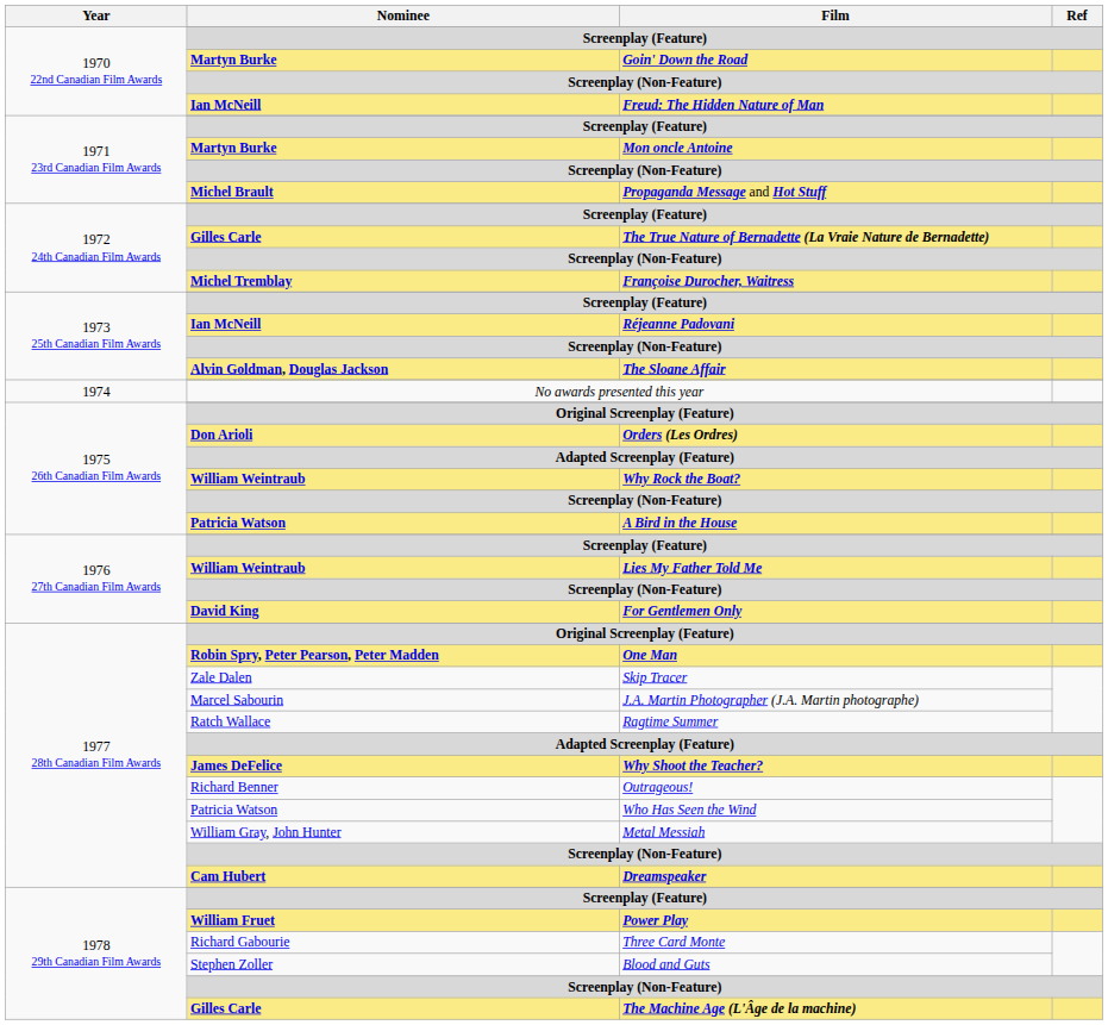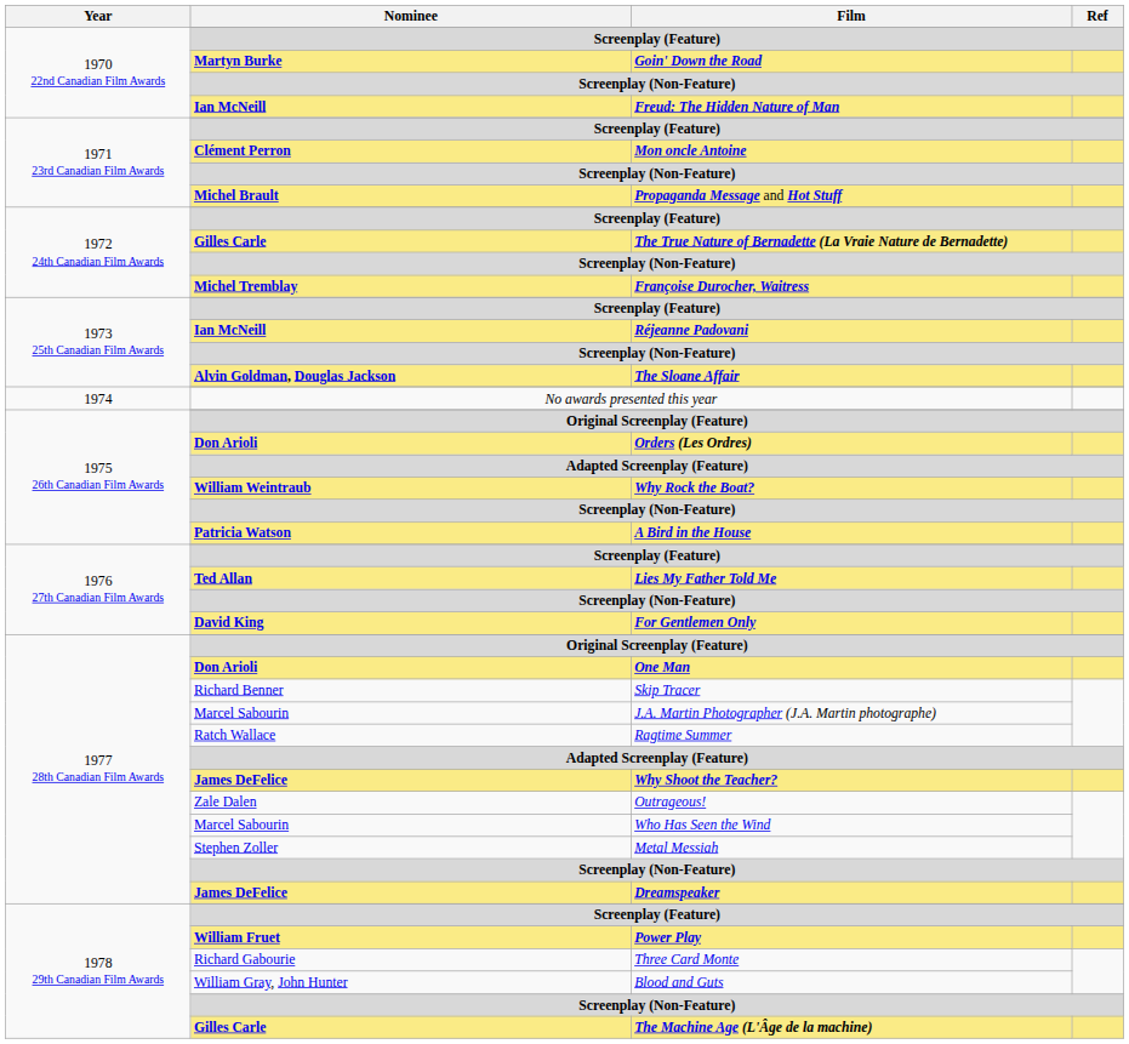 <table class="wikitable" style="width:100%;">
 <tr style="background:#bebebe;">
 <th style="width:8%;">Year</th>
 <th style="width:19%;">Nominee</th>
 <th style="width:19%;">Film</th>
 <th style="width:2%;">Ref</th>
 </tr>
 <tr>
 <td rowspan=5 align="center">1970<br><small><a href='#'>22nd Canadian Film Awards</a></small></td>
 </tr>
 <tr>
 <td colspan=3 align=center style="background:#D8D8D8;"><strong>Screenplay (Feature)</strong></td>
 </tr>
 <tr style="background:#FAEB86;">
 <td><strong><a href='#'>Martyn Burke</a></strong></td>
 <td><strong><em><a href='#'>Goin' Down the Road</a></em></strong></td>
 <td></td>
 </tr>
 <tr>
 <td colspan=3 align=center style="background:#D8D8D8;"><strong>Screenplay (Non-Feature)</strong></td>
 </tr>
 <tr style="background:#FAEB86;">
 <td><strong><a href='#'>Ian McNeill</a></strong></td>
 <td><strong><em><a href='#'>Freud: The Hidden Nature of Man</a></em></strong></td>
 <td></td>
 </tr>
 <tr>
 <td rowspan=5 align="center">1971<br><small><a href='#'>23rd Canadian Film Awards</a></small></td>
 </tr>
 <tr>
 <td colspan=3 align=center style="background:#D8D8D8;"><strong>Screenplay (Feature)</strong></td>
 </tr>
 <tr style="background:#FAEB86;">
-<td><strong><a href='#'>Martyn Burke</a></strong></td>
+<td><strong><a href='#'>Clément Perron</a></strong></td>
 <td><strong><em><a href='#'>Mon oncle Antoine</a></em></strong></td>
 <td></td>
 </tr>
 <tr>
 <td colspan=3 align=center style="background:#D8D8D8;"><strong>Screenplay (Non-Feature)</strong></td>
 </tr>
 <tr style="background:#FAEB86;">
 <td><strong><a href='#'>Michel Brault</a></strong></td>
 <td><strong><em><a href='#'>Propaganda Message</a></em></strong> and <strong><em><a href='#'>Hot Stuff</a></em></strong></td>
 <td></td>
 </tr>
 <tr>
 <td rowspan=5 align="center">1972<br><small><a href='#'>24th Canadian Film Awards</a></small></td>
 </tr>
 <tr>
 <td colspan=3 align=center style="background:#D8D8D8;"><strong>Screenplay (Feature)</strong></td>
 </tr>
 <tr style="background:#FAEB86;">
 <td><strong><a href='#'>Gilles Carle</a></strong></td>
 <td><strong><em><a href='#'>The True Nature of Bernadette</a> (La Vraie Nature de Bernadette)</em></strong></td>
 <td></td>
 </tr>
 <tr>
 <td colspan=3 align=center style="background:#D8D8D8;"><strong>Screenplay (Non-Feature)</strong></td>
 </tr>
 <tr style="background:#FAEB86;">
 <td><strong><a href='#'>Michel Tremblay</a></strong></td>
 <td><strong><em><a href='#'>Françoise Durocher, Waitress</a></em></strong></td>
 <td></td>
 </tr>
 <tr>
 <td rowspan=5 align="center">1973<br><small><a href='#'>25th Canadian Film Awards</a></small></td>
 </tr>
 <tr>
 <td colspan=3 align=center style="background:#D8D8D8;"><strong>Screenplay (Feature)</strong></td>
 </tr>
 <tr style="background:#FAEB86;">
 <td><strong><a href='#'>Ian McNeill</a></strong></td>
 <td><strong><em><a href='#'>Réjeanne Padovani</a></em></strong></td>
 <td></td>
 </tr>
 <tr>
 <td colspan=3 align=center style="background:#D8D8D8;"><strong>Screenplay (Non-Feature)</strong></td>
 </tr>
 <tr style="background:#FAEB86;">
 <td><strong><a href='#'>Alvin Goldman</a>, <a href='#'>Douglas Jackson</a></strong></td>
 <td><strong><em><a href='#'>The Sloane Affair</a></em></strong></td>
 <td></td>
 </tr>
 <tr>
 <td rowspan=2 align="center">1974</td>
 </tr>
 <tr>
 <td colspan=2 align=center><em>No awards presented this year</em></td>
 <td></td>
 </tr>
 <tr>
 <td rowspan=7 align="center">1975<br><small><a href='#'>26th Canadian Film Awards</a></small></td>
 </tr>
 <tr>
 <td colspan=3 align=center style="background:#D8D8D8;"><strong>Original Screenplay (Feature)</strong></td>
 </tr>
 <tr style="background:#FAEB86;">
 <td><strong><a href='#'>Don Arioli</a></strong></td>
 <td><strong><em><a href='#'>Orders</a> (Les Ordres)</em></strong></td>
 <td></td>
 </tr>
 <tr>
 <td colspan=3 align=center style="background:#D8D8D8;"><strong>Adapted Screenplay (Feature)</strong></td>
 </tr>
 <tr style="background:#FAEB86;">
 <td><strong><a href='#'>William Weintraub</a></strong></td>
 <td><strong><em><a href='#'>Why Rock the Boat?</a></em></strong></td>
 <td></td>
 </tr>
 <tr>
 <td colspan=3 align=center style="background:#D8D8D8;"><strong>Screenplay (Non-Feature)</strong></td>
 </tr>
 <tr style="background:#FAEB86;">
 <td><strong><a href='#'>Patricia Watson</a></strong></td>
 <td><strong><em><a href='#'>A Bird in the House</a></em></strong></td>
 <td></td>
 </tr>
 <tr>
 <td rowspan=5 align="center">1976<br><small><a href='#'>27th Canadian Film Awards</a></small></td>
 </tr>
 <tr>
 <td colspan=3 align=center style="background:#D8D8D8;"><strong>Screenplay (Feature)</strong></td>
 </tr>
 <tr style="background:#FAEB86;">
-<td><strong><a href='#'>William Weintraub</a></strong></td>
+<td><strong><a href='#'>Ted Allan</a></strong></td>
 <td><strong><em><a href='#'>Lies My Father Told Me</a></em></strong></td>
 <td></td>
 </tr>
 <tr>
 <td colspan=3 align=center style="background:#D8D8D8;"><strong>Screenplay (Non-Feature)</strong></td>
 </tr>
 <tr style="background:#FAEB86;">
 <td><strong><a href='#'>David King</a></strong></td>
 <td><strong><em><a href='#'>For Gentlemen Only</a></em></strong></td>
 <td></td>
 </tr>
 <tr>
 <td rowspan=13 align="center">1977<br><small><a href='#'>28th Canadian Film Awards</a></small></td>
 </tr>
 <tr>
 <td colspan=3 align=center style="background:#D8D8D8;"><strong>Original Screenplay (Feature)</strong></td>
 </tr>
 <tr style="background:#FAEB86;">
-<td><strong><a href='#'>Robin Spry</a>, <a href='#'>Peter Pearson</a>, <a href='#'>Peter Madden</a></strong></td>
+<td><strong><a href='#'>Don Arioli</a></strong></td>
 <td><strong><em><a href='#'>One Man</a></em></strong></td>
 <td></td>
 </tr>
 <tr>
-<td><a href='#'>Zale Dalen</a></td>
+<td><a href='#'>Richard Benner</a></td>
 <td><em><a href='#'>Skip Tracer</a></em></td>
 <td rowspan=3></td>
 </tr>
 <tr>
 <td><a href='#'>Marcel Sabourin</a></td>
 <td><em><a href='#'>J.A. Martin Photographer</a> (J.A. Martin photographe)</em></td>
 </tr>
 <tr>
 <td><a href='#'>Ratch Wallace</a></td>
 <td><em><a href='#'>Ragtime Summer</a></em></td>
 </tr>
 <tr>
 <td colspan=3 align=center style="background:#D8D8D8;"><strong>Adapted Screenplay (Feature)</strong></td>
 </tr>
 <tr style="background:#FAEB86;">
 <td><strong><a href='#'>James DeFelice</a></strong></td>
 <td><strong><em><a href='#'>Why Shoot the Teacher?</a></em></strong></td>
 <td></td>
 </tr>
 <tr>
-<td><a href='#'>Richard Benner</a></td>
+<td><a href='#'>Zale Dalen</a></td>
 <td><em><a href='#'>Outrageous!</a></em></td>
 <td rowspan=3></td>
 </tr>
 <tr>
-<td><a href='#'>Patricia Watson</a></td>
+<td><a href='#'>Marcel Sabourin</a></td>
 <td><em><a href='#'>Who Has Seen the Wind</a></em></td>
 </tr>
 <tr>
-<td><a href='#'>William Gray</a>, <a href='#'>John Hunter</a></td>
+<td><a href='#'>Stephen Zoller</a></td>
 <td><em><a href='#'>Metal Messiah</a></em></td>
 </tr>
 <tr>
 <td colspan=3 align=center style="background:#D8D8D8;"><strong>Screenplay (Non-Feature)</strong></td>
 </tr>
 <tr style="background:#FAEB86;">
-<td><strong><a href='#'>Cam Hubert</a></strong></td>
+<td><strong><a href='#'>James DeFelice</a></strong></td>
 <td><strong><em><a href='#'>Dreamspeaker</a></em></strong></td>
 <td></td>
 </tr>
 <tr>
 <td rowspan=7 align="center">1978<br><small><a href='#'>29th Canadian Film Awards</a></small></td>
 </tr>
 <tr>
 <td colspan=3 align=center style="background:#D8D8D8;"><strong>Screenplay (Feature)</strong></td>
 </tr>
 <tr style="background:#FAEB86;">
 <td><strong><a href='#'>William Fruet</a></strong></td>
 <td><strong><em><a href='#'>Power Play</a></em></strong></td>
 <td></td>
 </tr>
 <tr>
 <td><a href='#'>Richard Gabourie</a></td>
 <td><em><a href='#'>Three Card Monte</a></em></td>
 <td rowspan=2></td>
 </tr>
 <tr>
-<td><a href='#'>Stephen Zoller</a></td>
+<td><a href='#'>William Gray</a>, <a href='#'>John Hunter</a></td>
 <td><em><a href='#'>Blood and Guts</a></em></td>
 </tr>
 <tr>
 <td colspan=3 align=center style="background:#D8D8D8;"><strong>Screenplay (Non-Feature)</strong></td>
 </tr>
 <tr style="background:#FAEB86;">
 <td><strong><a href='#'>Gilles Carle</a></strong></td>
 <td><strong><em><a href='#'>The Machine Age</a> (L'Âge de la machine)</em></strong></td>
 <td></td>
 </tr>
 </table>
